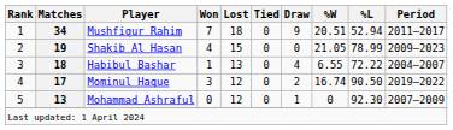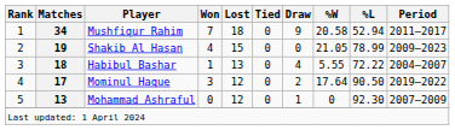 <table class="wikitable plainrowheaders sortable">
 <tr>
 <th scope=col>Rank</th>
 <th scope=col>Matches</th>
 <th scope=col>Player</th>
 <th scope=col>Won</th>
 <th scope=col>Lost</th>
 <th scope=col>Tied</th>
 <th scope=col>Draw</th>
 <th scope=col>%W</th>
 <th scope=col>%L</th>
 <th scope=col>Period</th>
 </tr>
 <tr>
 <td align=center>1</td>
 <th scope=row style=text-align:center;>34</th>
 <td><a href='#'>Mushfiqur Rahim</a></td>
 <td align=center>7</td>
 <td align=center>18</td>
 <td align=center>0</td>
 <td align=center>9</td>
-<td align=center>20.51</td>
+<td align=center>20.58</td>
 <td align=center>52.94</td>
 <td>2011–2017</td>
 </tr>
 <tr>
 <td align=center>2</td>
 <th scope=row style=text-align:center;>19</th>
 <td><a href='#'>Shakib Al Hasan</a></td>
 <td align=center>4</td>
 <td align=center>15</td>
 <td align=center>0</td>
 <td align=center>0</td>
 <td align=center>21.05</td>
 <td align=center>78.99</td>
 <td>2009–2023</td>
 </tr>
 <tr>
 <td align=center>3</td>
 <th scope=row style=text-align:center;>18</th>
 <td><a href='#'>Habibul Bashar</a></td>
 <td align=center>1</td>
 <td align=center>13</td>
 <td align=center>0</td>
 <td align=center>4</td>
-<td align=center>6.55</td>
+<td align=center>5.55</td>
 <td align=center>72.22</td>
 <td>2004–2007</td>
 </tr>
 <tr>
 <td align=center>4</td>
 <th scope=row style=text-align:center;>17</th>
 <td><a href='#'>Mominul Haque</a></td>
 <td align=center>3</td>
 <td align=center>12</td>
 <td align=center>0</td>
 <td align=center>2</td>
-<td align=center>16.74</td>
+<td align=center>17.64</td>
 <td align=center>90.50</td>
 <td>2019–2022</td>
 </tr>
 <tr>
 <td align=center>5</td>
 <th scope=row style=text-align:center;>13</th>
 <td><a href='#'>Mohammad Ashraful</a></td>
 <td align=center>0</td>
 <td align=center>12</td>
 <td align=center>0</td>
 <td align=center>1</td>
 <td align=center>0</td>
 <td align=center>92.30</td>
 <td>2007–2009</td>
 </tr>
 <tr>
 </tr>
 <tr class=sortbottom>
 <td colspan=11><small>Last updated: 1 April 2024</small></td>
 </tr>
 </table>
